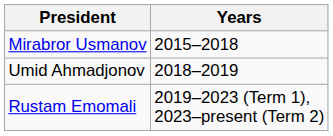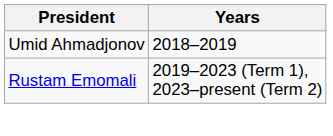 <table class="wikitable">
 <tr>
 <th>President</th>
 <th>Years</th>
-</tr>
-<tr>
-<td> <a href='#'>Mirabror Usmanov</a></td>
-<td>2015–2018</td>
 </tr>
 <tr>
 <td> Umid Ahmadjonov</td>
 <td>2018–2019</td>
 </tr>
 <tr>
 <td> <a href='#'>Rustam Emomali</a></td>
 <td>2019–2023 (Term 1), <br>2023–present (Term 2)</td>
 </tr>
 </table>
